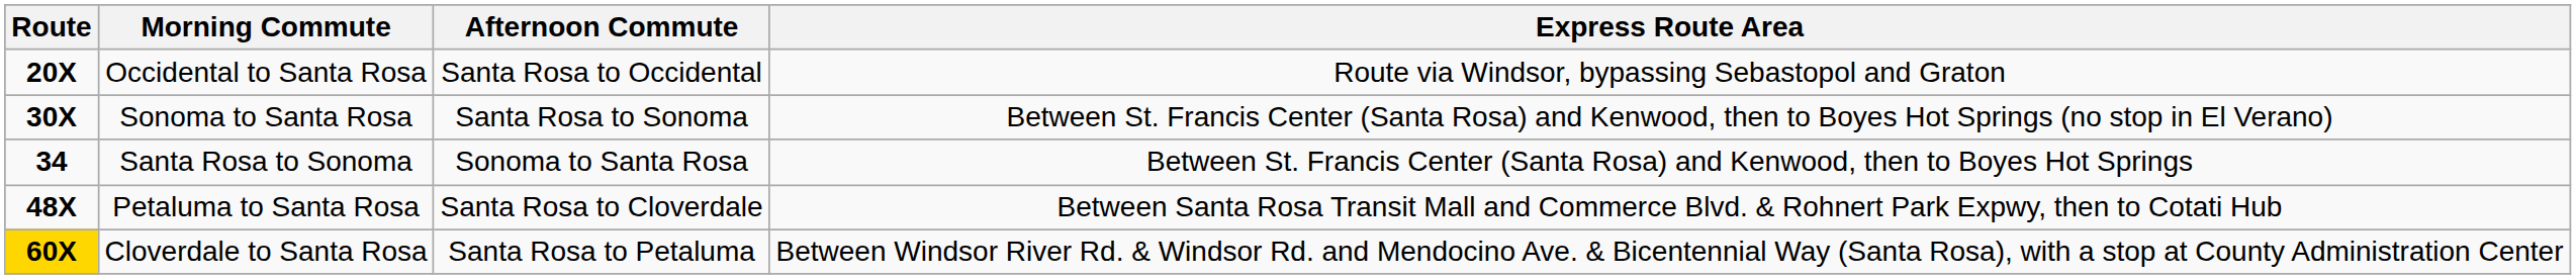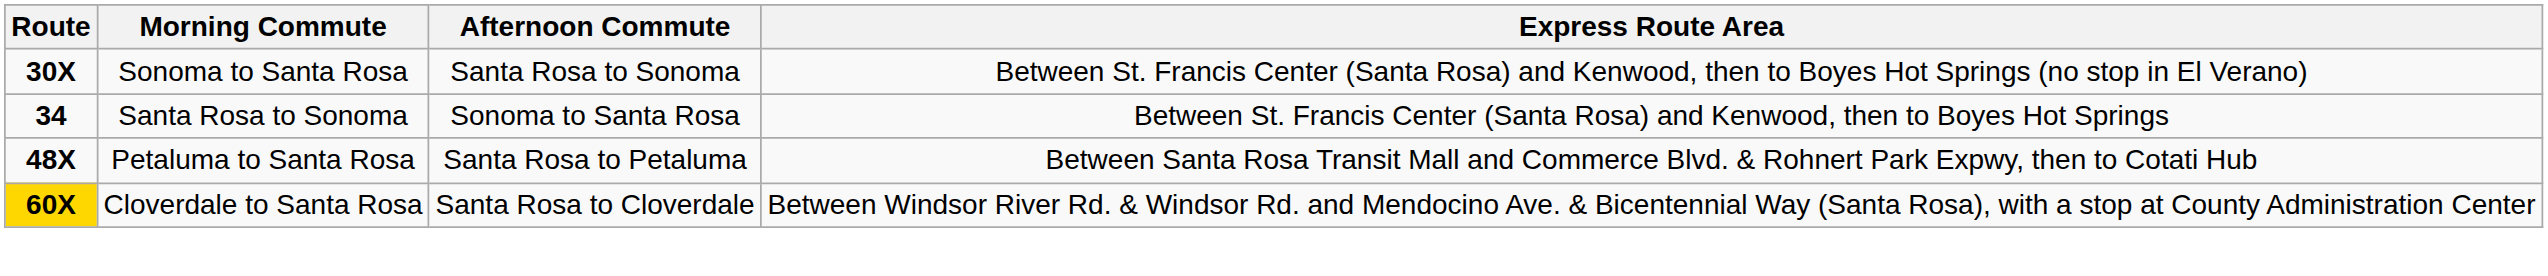 <table class="wikitable" style="text-align:center">
 <tr>
 <th>Route</th>
 <th>Morning Commute</th>
 <th>Afternoon Commute</th>
 <th>Express Route Area</th>
-</tr>
-<tr>
-<td><strong>20X</strong></td>
-<td>Occidental to Santa Rosa</td>
-<td>Santa Rosa to Occidental</td>
-<td>Route via Windsor, bypassing Sebastopol and Graton</td>
 </tr>
 <tr>
 <td><strong>30X</strong></td>
 <td>Sonoma to Santa Rosa</td>
 <td>Santa Rosa to Sonoma</td>
 <td>Between St. Francis Center (Santa Rosa) and Kenwood, then to Boyes Hot Springs (no stop in El Verano)</td>
 </tr>
 <tr>
 <td><strong>34</strong></td>
 <td>Santa Rosa to Sonoma</td>
 <td>Sonoma to Santa Rosa</td>
 <td>Between St. Francis Center (Santa Rosa) and Kenwood, then to Boyes Hot Springs</td>
 </tr>
 <tr>
 <td><strong>48X</strong></td>
 <td>Petaluma to Santa Rosa</td>
-<td>Santa Rosa to Cloverdale</td>
+<td>Santa Rosa to Petaluma</td>
 <td>Between Santa Rosa Transit Mall and Commerce Blvd. & Rohnert Park Expwy, then to Cotati Hub</td>
 </tr>
 <tr>
 <td style="background: gold;"><strong>60X</strong></td>
 <td>Cloverdale to Santa Rosa</td>
-<td>Santa Rosa to Petaluma</td>
+<td>Santa Rosa to Cloverdale</td>
 <td>Between Windsor River Rd. & Windsor Rd. and Mendocino Ave. & Bicentennial Way (Santa Rosa), with a stop at County Administration Center</td>
 </tr>
 </table>
